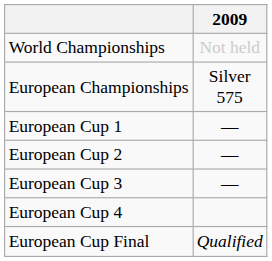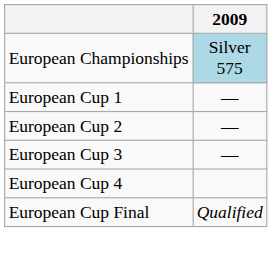 <table class="wikitable" style="font-size: 95%; text-align: center">
 <tr>
 <th></th>
 <th>2009</th>
 </tr>
 <tr>
-<td style="text-align: left">World Championships</td>
-<td style="color: #cccccc">Not held</td>
-</tr>
-<tr>
 <td style="text-align: left">European Championships</td>
-<td> Silver<br>575</td>
+<td style="background: lightblue;"> Silver<br>575</td>
 </tr>
 <tr>
 <td style="text-align: left">European Cup 1</td>
 <td>—</td>
 </tr>
 <tr>
 <td style="text-align: left">European Cup 2</td>
 <td>—</td>
 </tr>
 <tr>
 <td style="text-align: left">European Cup 3</td>
 <td>—</td>
 </tr>
 <tr>
 <td style="text-align: left">European Cup 4</td>
 <td></td>
 </tr>
 <tr>
 <td style="text-align: left">European Cup Final</td>
 <td><em>Qualified</em></td>
 </tr>
 </table>
